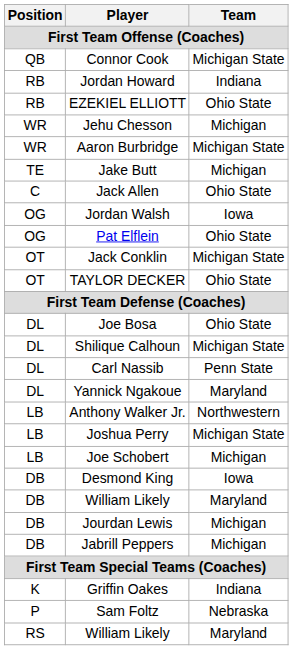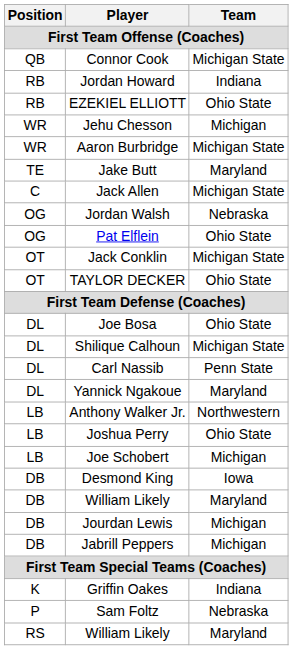 <table class="wikitable sortable">
 <tr>
 <th>Position</th>
 <th>Player</th>
 <th>Team</th>
 </tr>
 <tr>
 <td colspan="3" style="text-align:center; background:#ddd;"><strong>First Team Offense (Coaches)</strong></td>
 </tr>
 <tr style="text-align:center;">
 <td style="background:white">QB</td>
 <td style="background:white">Connor Cook</td>
 <td style="background:white">Michigan State</td>
 </tr>
 <tr style="text-align:center;">
 <td style="background:white">RB</td>
 <td style="background:white">Jordan Howard</td>
 <td style="background:white">Indiana</td>
 </tr>
 <tr style="text-align:center;">
 <td style="background:white">RB</td>
 <td style="background:white">EZEKIEL ELLIOTT</td>
 <td style="background:white">Ohio State</td>
 </tr>
 <tr style="text-align:center;">
 <td style="background:white">WR</td>
 <td style="background:white">Jehu Chesson</td>
 <td style="background:white">Michigan</td>
 </tr>
 <tr style="text-align:center;">
 <td style="background:white">WR</td>
 <td style="background:white">Aaron Burbridge</td>
 <td style="background:white">Michigan State</td>
 </tr>
 <tr style="text-align:center;">
 <td style="background:white">TE</td>
 <td style="background:white">Jake Butt</td>
-<td style="background:white">Michigan</td>
+<td style="background:white">Maryland</td>
 </tr>
 <tr style="text-align:center;">
 <td style="background:white">C</td>
 <td style="background:white">Jack Allen</td>
-<td style="background:white">Ohio State</td>
+<td style="background:white">Michigan State</td>
 </tr>
 <tr style="text-align:center;">
 <td style="background:white">OG</td>
 <td style="background:white">Jordan Walsh</td>
-<td style="background:white">Iowa</td>
+<td style="background:white">Nebraska</td>
 </tr>
 <tr style="text-align:center;">
 <td style="background:white">OG</td>
 <td style="background:white"><a href='#'>Pat Elflein</a></td>
 <td style="background:white">Ohio State</td>
 </tr>
 <tr style="text-align:center;">
 <td style="background:white">OT</td>
 <td style="background:white">Jack Conklin</td>
 <td style="background:white">Michigan State</td>
 </tr>
 <tr style="text-align:center;">
 <td style="background:white">OT</td>
 <td style="background:white">TAYLOR DECKER</td>
 <td style="background:white">Ohio State</td>
 </tr>
 <tr>
 <td colspan="3" style="text-align:center; background:#ddd;"><strong>First Team Defense (Coaches)</strong></td>
 </tr>
 <tr style="text-align:center;">
 <td style="background:white">DL</td>
 <td style="background:white">Joe Bosa</td>
 <td style="background:white">Ohio State</td>
 </tr>
 <tr style="text-align:center;">
 <td style="background:white">DL</td>
 <td style="background:white">Shilique Calhoun</td>
 <td style="background:white">Michigan State</td>
 </tr>
 <tr style="text-align:center;">
 <td style="background:white">DL</td>
 <td style="background:white">Carl Nassib</td>
 <td style="background:white">Penn State</td>
 </tr>
 <tr style="text-align:center;">
 <td style="background:white">DL</td>
 <td style="background:white">Yannick Ngakoue</td>
 <td style="background:white">Maryland</td>
 </tr>
 <tr style="text-align:center;">
 <td style="background:white">LB</td>
 <td style="background:white">Anthony Walker Jr.</td>
 <td style="background:white">Northwestern</td>
 </tr>
 <tr style="text-align:center;">
 <td style="background:white">LB</td>
 <td style="background:white">Joshua Perry</td>
-<td style="background:white">Michigan State</td>
+<td style="background:white">Ohio State</td>
 </tr>
 <tr style="text-align:center;">
 <td style="background:white">LB</td>
 <td style="background:white">Joe Schobert</td>
 <td style="background:white">Michigan</td>
 </tr>
 <tr style="text-align:center;">
 <td style="background:white">DB</td>
 <td style="background:white">Desmond King</td>
 <td style="background:white">Iowa</td>
 </tr>
 <tr style="text-align:center;">
 <td style="background:white">DB</td>
 <td style="background:white">William Likely</td>
 <td style="background:white">Maryland</td>
 </tr>
 <tr style="text-align:center;">
 <td style="background:white">DB</td>
 <td style="background:white">Jourdan Lewis</td>
 <td style="background:white">Michigan</td>
 </tr>
 <tr style="text-align:center;">
 <td style="background:white">DB</td>
 <td style="background:white">Jabrill Peppers</td>
 <td style="background:white">Michigan</td>
 </tr>
 <tr>
 <td colspan="3" style="text-align:center; background:#ddd;"><strong>First Team Special Teams (Coaches)</strong></td>
 </tr>
 <tr style="text-align:center;">
 <td style="background:white">K</td>
 <td style="background:white">Griffin Oakes</td>
 <td style="background:white">Indiana</td>
 </tr>
 <tr style="text-align:center;">
 <td style="background:white">P</td>
 <td style="background:white">Sam Foltz</td>
 <td style="background:white">Nebraska</td>
 </tr>
 <tr style="text-align:center;">
 <td style="background:white">RS</td>
 <td style="background:white">William Likely</td>
 <td style="background:white">Maryland</td>
 </tr>
 </table>
